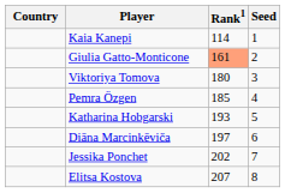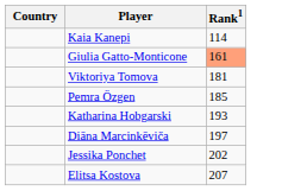 <table class="sortable wikitable">
 <tr>
 <th width="70">Country</th>
 <th width="175">Player</th>
 <th>Rank<sup>1</sup></th>
-<th>Seed</th>
 </tr>
 <tr>
 <td></td>
 <td><a href='#'>Kaia Kanepi</a></td>
 <td>114</td>
-<td>1</td>
 </tr>
 <tr>
 <td></td>
 <td><a href='#'>Giulia Gatto-Monticone</a></td>
 <td style="background: lightsalmon;">161</td>
-<td>2</td>
 </tr>
 <tr>
 <td></td>
 <td><a href='#'>Viktoriya Tomova</a></td>
-<td>180</td>
-<td>3</td>
+<td>181</td>
 </tr>
 <tr>
 <td></td>
 <td><a href='#'>Pemra Özgen</a></td>
 <td>185</td>
-<td>4</td>
 </tr>
 <tr>
 <td></td>
 <td><a href='#'>Katharina Hobgarski</a></td>
 <td>193</td>
-<td>5</td>
 </tr>
 <tr>
 <td></td>
 <td><a href='#'>Diāna Marcinkēviča</a></td>
 <td>197</td>
-<td>6</td>
 </tr>
 <tr>
 <td></td>
 <td><a href='#'>Jessika Ponchet</a></td>
 <td>202</td>
-<td>7</td>
 </tr>
 <tr>
 <td></td>
 <td><a href='#'>Elitsa Kostova</a></td>
 <td>207</td>
-<td>8</td>
 </tr>
 </table>
